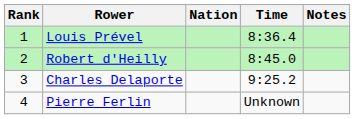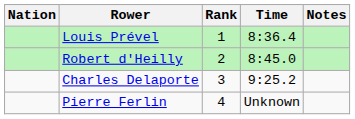 <table class="wikitable sortable" style="text-align:center">
 <tr>
+<th>Nation</th>
+<th>Rower</th>
 <th>Rank</th>
-<th>Rower</th>
-<th>Nation</th>
 <th>Time</th>
 <th>Notes</th>
 </tr>
 <tr bgcolor=bbf3bb>
+<td align=left></td>
+<td align=left><a href='#'>Louis Prével</a></td>
 <td>1</td>
-<td align=left><a href='#'>Louis Prével</a></td>
-<td align=left></td>
 <td>8:36.4</td>
 <td></td>
 </tr>
 <tr bgcolor=bbf3bb>
+<td align=left></td>
+<td align=left><a href='#'>Robert d'Heilly</a></td>
 <td>2</td>
-<td align=left><a href='#'>Robert d'Heilly</a></td>
-<td align=left></td>
 <td>8:45.0</td>
 <td></td>
 </tr>
 <tr>
+<td align=left></td>
+<td align=left><a href='#'>Charles Delaporte</a></td>
 <td>3</td>
-<td align=left><a href='#'>Charles Delaporte</a></td>
-<td align=left></td>
 <td>9:25.2</td>
 <td></td>
 </tr>
 <tr>
+<td align=left></td>
+<td align=left><a href='#'>Pierre Ferlin</a></td>
 <td>4</td>
-<td align=left><a href='#'>Pierre Ferlin</a></td>
-<td align=left></td>
 <td data-sort-value=9:99.9>Unknown</td>
 <td></td>
 </tr>
 </table>
